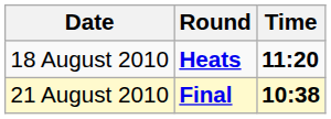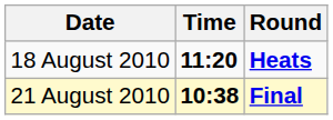 <table class="wikitable">
 <tr>
 <th>Date</th>
+<th>Time</th>
 <th>Round</th>
-<th>Time</th>
 </tr>
 <tr>
 <td>18 August 2010</td>
+<td><strong>11:20</strong></td>
 <td><strong><a href='#'>Heats</a></strong></td>
-<td><strong>11:20</strong></td>
 </tr>
 <tr style=background:lemonchiffon>
 <td>21 August 2010</td>
+<td><strong>10:38</strong></td>
 <td><strong><a href='#'>Final</a></strong></td>
-<td><strong>10:38</strong></td>
 </tr>
 </table>
